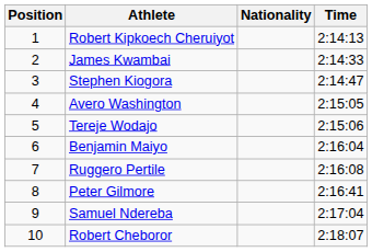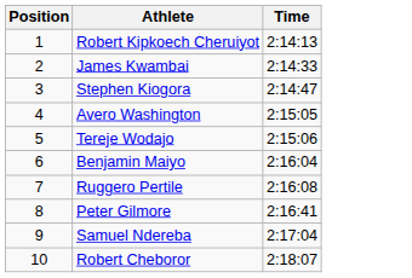 <table class="wikitable sortable">
 <tr>
 <th>Position</th>
 <th>Athlete</th>
-<th>Nationality</th>
 <th>Time</th>
 </tr>
 <tr>
 <td style="text-align:center">1</td>
 <td><a href='#'>Robert Kipkoech Cheruiyot</a></td>
-<td></td>
 <td>2:14:13</td>
 </tr>
 <tr>
 <td style="text-align:center">2</td>
 <td><a href='#'>James Kwambai</a></td>
-<td></td>
 <td>2:14:33</td>
 </tr>
 <tr>
 <td style="text-align:center">3</td>
 <td><a href='#'>Stephen Kiogora</a></td>
-<td></td>
 <td>2:14:47</td>
 </tr>
 <tr>
 <td style="text-align:center">4</td>
 <td><a href='#'>Avero Washington</a></td>
-<td></td>
 <td>2:15:05</td>
 </tr>
 <tr>
 <td style="text-align:center">5</td>
 <td><a href='#'>Tereje Wodajo</a></td>
-<td></td>
 <td>2:15:06</td>
 </tr>
 <tr>
 <td style="text-align:center">6</td>
 <td><a href='#'>Benjamin Maiyo</a></td>
-<td></td>
 <td>2:16:04</td>
 </tr>
 <tr>
 <td style="text-align:center">7</td>
 <td><a href='#'>Ruggero Pertile</a></td>
-<td></td>
 <td>2:16:08</td>
 </tr>
 <tr>
 <td style="text-align:center">8</td>
 <td><a href='#'>Peter Gilmore</a></td>
-<td></td>
 <td>2:16:41</td>
 </tr>
 <tr>
 <td style="text-align:center">9</td>
 <td><a href='#'>Samuel Ndereba</a></td>
-<td></td>
 <td>2:17:04</td>
 </tr>
 <tr>
 <td style="text-align:center">10</td>
 <td><a href='#'>Robert Cheboror</a></td>
-<td></td>
 <td>2:18:07</td>
 </tr>
 </table>
